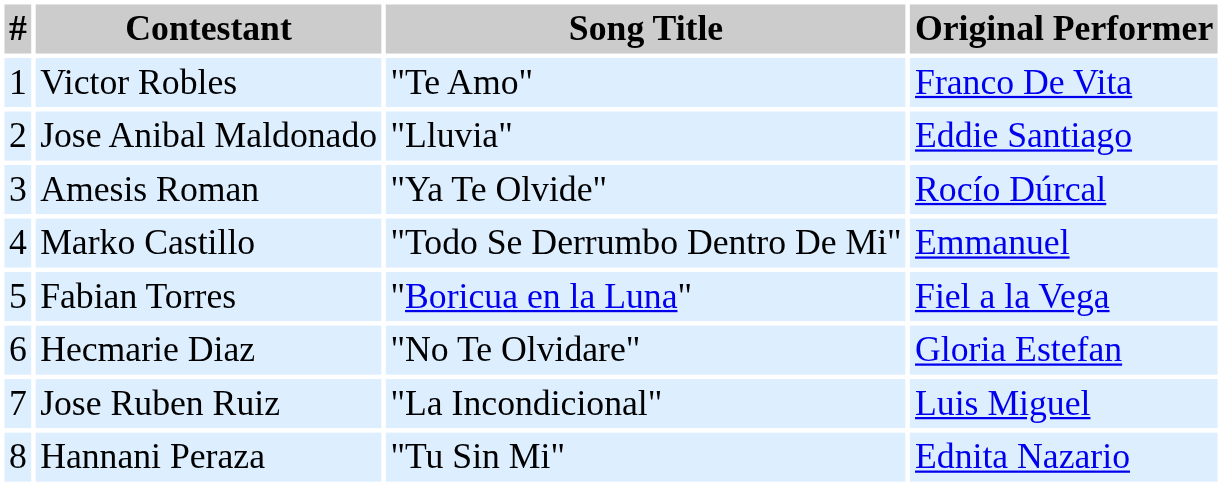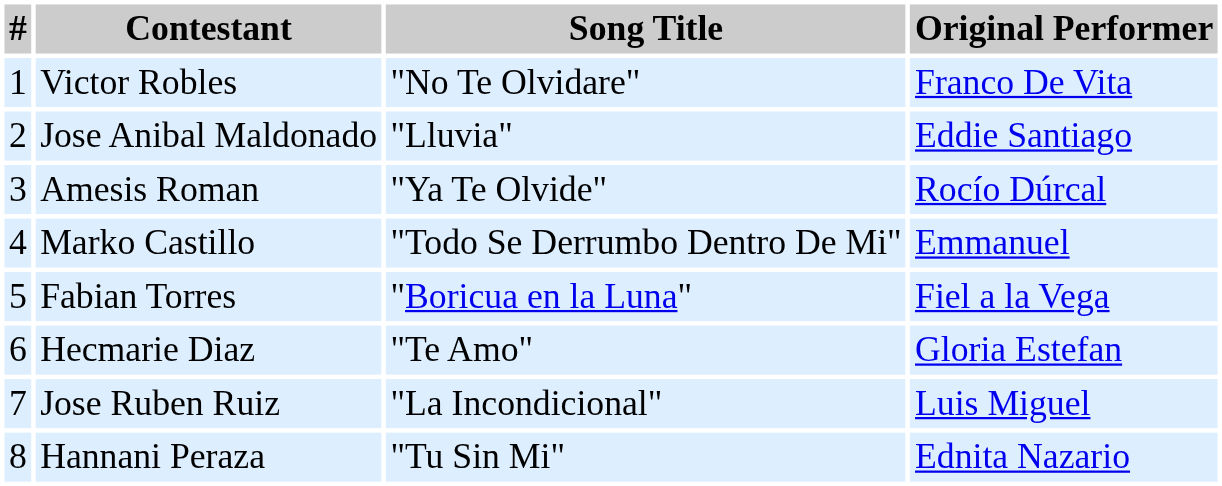 <table cellpadding=2 cellspacing=2>
 <tr bgcolor=#cccccc>
 <th>#</th>
 <th>Contestant</th>
 <th>Song Title</th>
 <th>Original Performer</th>
 </tr>
 <tr bgcolor=#DDEEFF>
 <td align=center>1</td>
 <td>Victor Robles</td>
-<td>"Te Amo"</td>
+<td>"No Te Olvidare"</td>
 <td><a href='#'>Franco De Vita</a></td>
 </tr>
 <tr bgcolor=#DDEEFF>
 <td align=center>2</td>
 <td>Jose Anibal Maldonado</td>
 <td>"Lluvia"</td>
 <td><a href='#'>Eddie Santiago</a></td>
 </tr>
 <tr bgcolor=#DDEEFF>
 <td align=center>3</td>
 <td>Amesis Roman</td>
 <td>"Ya Te Olvide"</td>
 <td><a href='#'>Rocío Dúrcal</a></td>
 </tr>
 <tr bgcolor=#DDEEFF>
 <td align=center>4</td>
 <td>Marko Castillo</td>
 <td>"Todo Se Derrumbo Dentro De Mi"</td>
 <td><a href='#'>Emmanuel</a></td>
 </tr>
 <tr bgcolor=#DDEEFF>
 <td align=center>5</td>
 <td>Fabian Torres</td>
 <td>"<a href='#'>Boricua en la Luna</a>"</td>
 <td><a href='#'>Fiel a la Vega</a></td>
 </tr>
 <tr bgcolor=#DDEEFF>
 <td align=center>6</td>
 <td>Hecmarie Diaz</td>
-<td>"No Te Olvidare"</td>
+<td>"Te Amo"</td>
 <td><a href='#'>Gloria Estefan</a></td>
 </tr>
 <tr bgcolor=#DDEEFF>
 <td align=center>7</td>
 <td>Jose Ruben Ruiz</td>
 <td>"La Incondicional"</td>
 <td><a href='#'>Luis Miguel</a></td>
 </tr>
 <tr bgcolor=#DDEEFF>
 <td align=center>8</td>
 <td>Hannani Peraza</td>
 <td>"Tu Sin Mi"</td>
 <td><a href='#'>Ednita Nazario</a></td>
 </tr>
 <tr bgcolor=#DDEEFF>
 </tr>
 </table>
